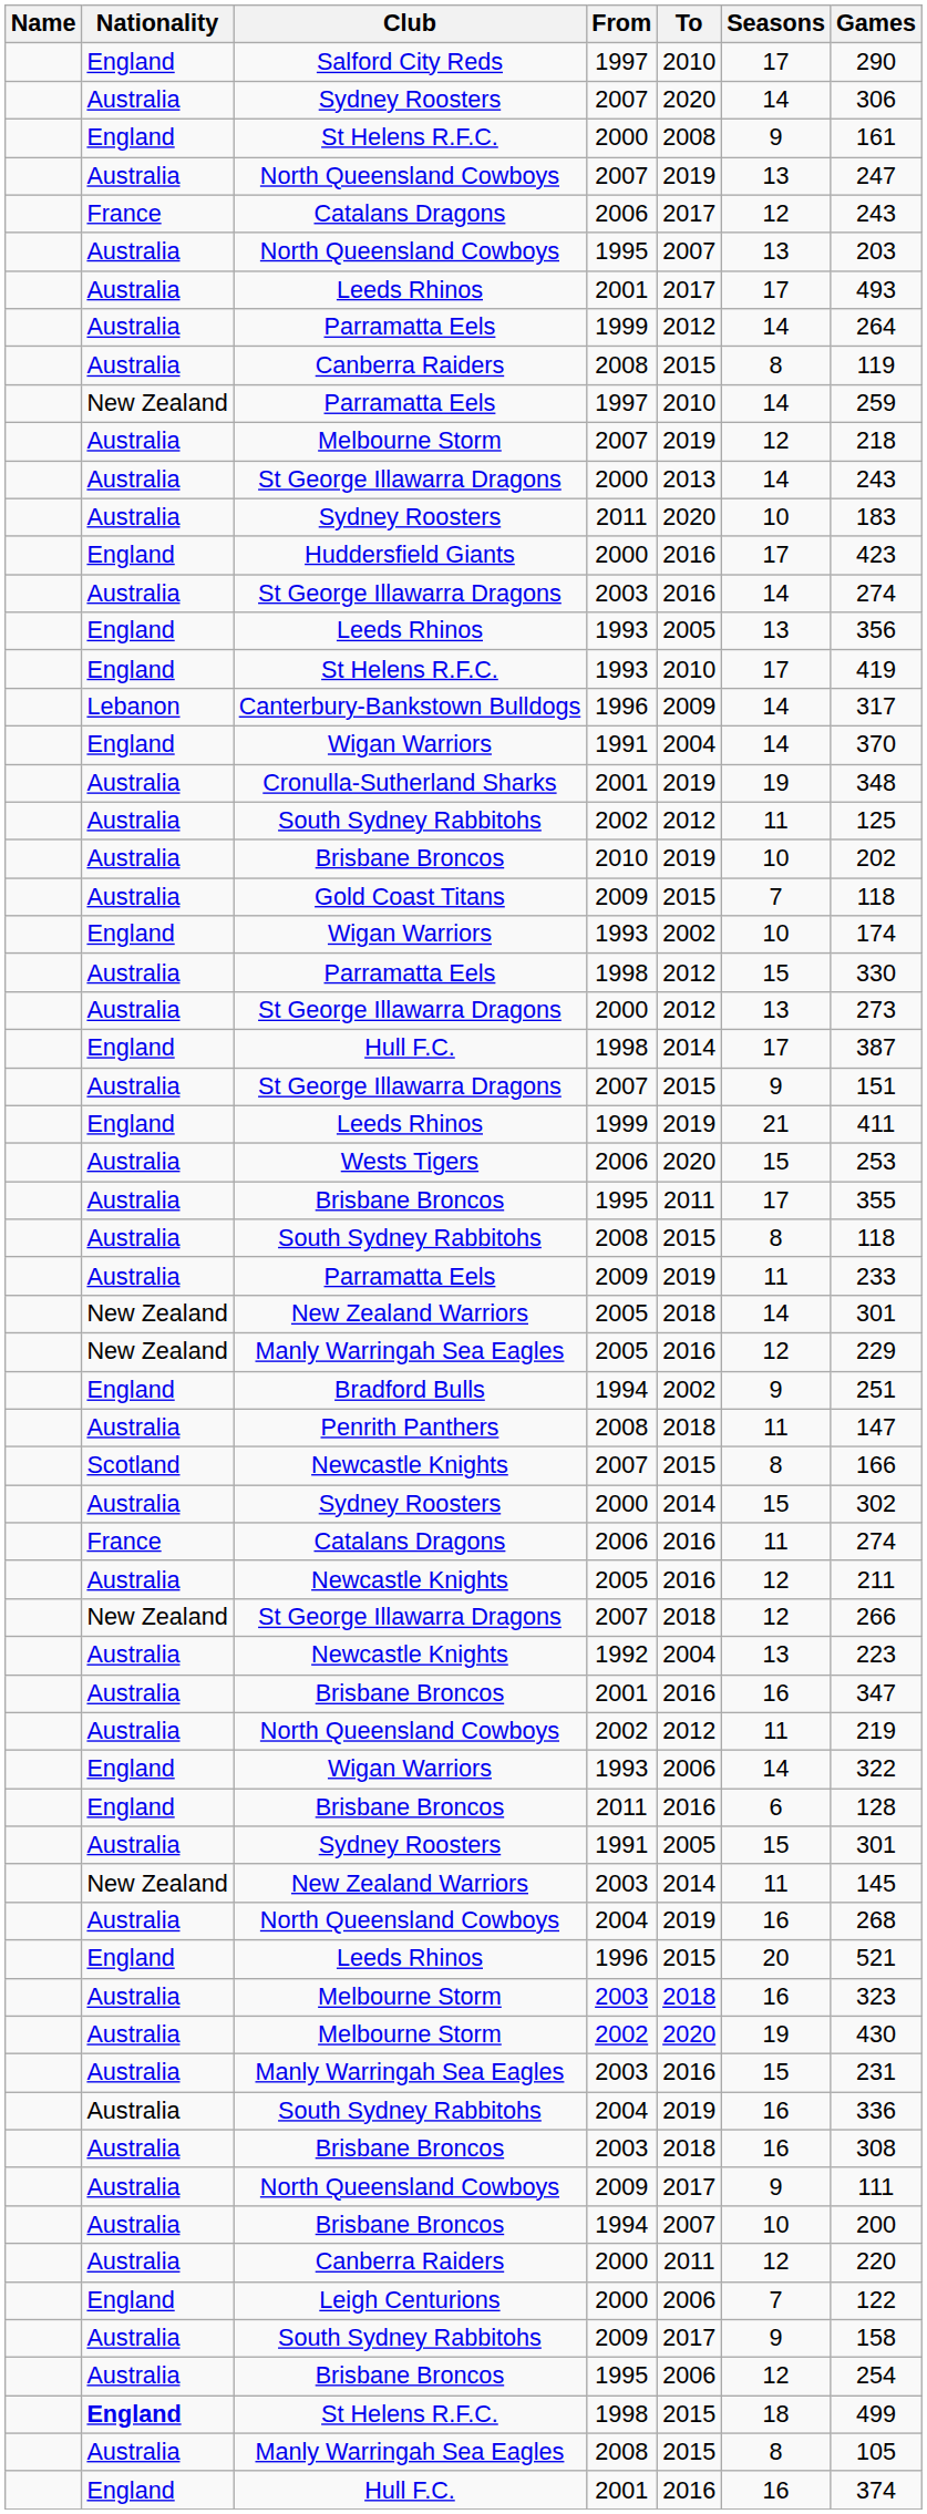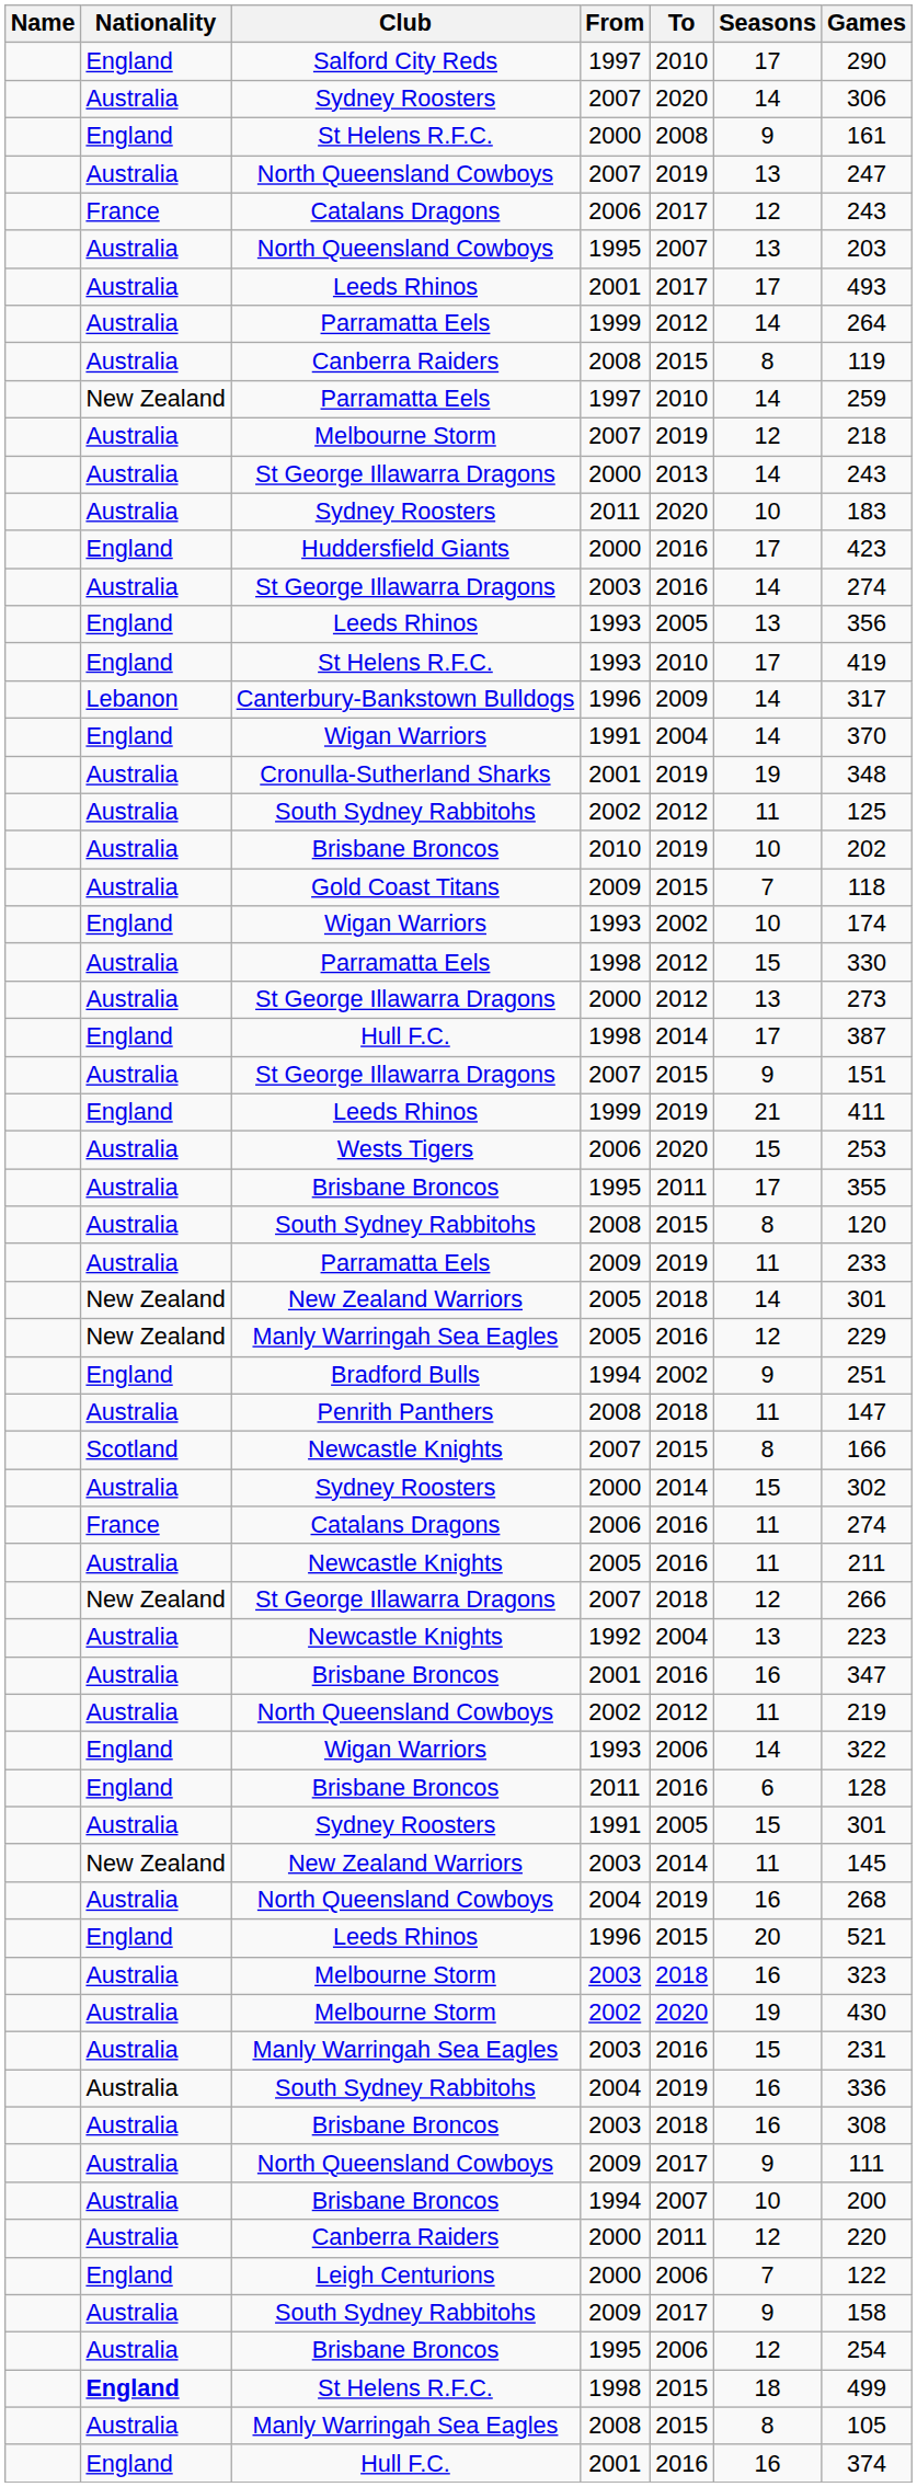 <table class="wikitable plainrowheaders sortable" style="text-align: center;">
 <tr>
 <th>Name</th>
 <th>Nationality</th>
 <th>Club</th>
 <th>From</th>
 <th>To</th>
 <th>Seasons</th>
 <th>Games</th>
 </tr>
 <tr>
 <td align="left"></td>
 <td align="left"><a href='#'>England</a></td>
 <td><a href='#'>Salford City Reds</a></td>
 <td>1997</td>
 <td>2010</td>
 <td>17</td>
 <td>290</td>
 </tr>
 <tr>
 <td align="left"></td>
 <td align="left"><a href='#'>Australia</a></td>
 <td><a href='#'>Sydney Roosters</a></td>
 <td>2007</td>
 <td>2020</td>
 <td>14</td>
 <td>306</td>
 </tr>
 <tr>
 <td align="left"></td>
 <td align="left"><a href='#'>England</a></td>
 <td><a href='#'>St Helens R.F.C.</a></td>
 <td>2000</td>
 <td>2008</td>
 <td>9</td>
 <td>161</td>
 </tr>
 <tr>
 <td align="left"></td>
 <td align="left"><a href='#'>Australia</a></td>
 <td><a href='#'>North Queensland Cowboys</a></td>
 <td>2007</td>
 <td>2019</td>
 <td>13</td>
 <td>247</td>
 </tr>
 <tr>
 <td align="left"></td>
 <td align="left"><a href='#'>France</a></td>
 <td><a href='#'>Catalans Dragons</a></td>
 <td>2006</td>
 <td>2017</td>
 <td>12</td>
 <td>243</td>
 </tr>
 <tr>
 <td align="left"></td>
 <td align="left"><a href='#'>Australia</a></td>
 <td><a href='#'>North Queensland Cowboys</a></td>
 <td>1995</td>
 <td>2007</td>
 <td>13</td>
 <td>203</td>
 </tr>
 <tr>
 <td align="left"></td>
 <td align="left"><a href='#'>Australia</a></td>
 <td><a href='#'>Leeds Rhinos</a></td>
 <td>2001</td>
 <td>2017</td>
 <td>17</td>
 <td>493</td>
 </tr>
 <tr>
 <td align="left"></td>
 <td align="left"><a href='#'>Australia</a></td>
 <td><a href='#'>Parramatta Eels</a></td>
 <td>1999</td>
 <td>2012</td>
 <td>14</td>
 <td>264</td>
 </tr>
 <tr>
 <td align="left"></td>
 <td align="left"><a href='#'>Australia</a></td>
 <td><a href='#'>Canberra Raiders</a></td>
 <td>2008</td>
 <td>2015</td>
 <td>8</td>
 <td>119</td>
 </tr>
 <tr>
 <td align="left"></td>
 <td align="left">New Zealand</td>
 <td><a href='#'>Parramatta Eels</a></td>
 <td>1997</td>
 <td>2010</td>
 <td>14</td>
 <td>259</td>
 </tr>
 <tr>
 <td align="left"></td>
 <td align="left"><a href='#'>Australia</a></td>
 <td><a href='#'>Melbourne Storm</a></td>
 <td>2007</td>
 <td>2019</td>
 <td>12</td>
 <td>218</td>
 </tr>
 <tr>
 <td align="left"></td>
 <td align="left"><a href='#'>Australia</a></td>
 <td><a href='#'>St George Illawarra Dragons</a></td>
 <td>2000</td>
 <td>2013</td>
 <td>14</td>
 <td>243</td>
 </tr>
 <tr>
 <td align="left"></td>
 <td align="left"><a href='#'>Australia</a></td>
 <td><a href='#'>Sydney Roosters</a></td>
 <td>2011</td>
 <td>2020</td>
 <td>10</td>
 <td>183</td>
 </tr>
 <tr>
 <td align="left"></td>
 <td align="left"><a href='#'>England</a></td>
 <td><a href='#'>Huddersfield Giants</a></td>
 <td>2000</td>
 <td>2016</td>
 <td>17</td>
 <td>423</td>
 </tr>
 <tr>
 <td align="left"></td>
 <td align="left"><a href='#'>Australia</a></td>
 <td><a href='#'>St George Illawarra Dragons</a></td>
 <td>2003</td>
 <td>2016</td>
 <td>14</td>
 <td>274</td>
 </tr>
 <tr>
 <td align="left"></td>
 <td align="left"><a href='#'>England</a></td>
 <td><a href='#'>Leeds Rhinos</a></td>
 <td>1993</td>
 <td>2005</td>
 <td>13</td>
 <td>356</td>
 </tr>
 <tr>
 <td align="left"></td>
 <td align="left"><a href='#'>England</a></td>
 <td><a href='#'>St Helens R.F.C.</a></td>
 <td>1993</td>
 <td>2010</td>
 <td>17</td>
 <td>419</td>
 </tr>
 <tr>
 <td align="left"></td>
 <td align="left"><a href='#'>Lebanon</a></td>
 <td><a href='#'>Canterbury-Bankstown Bulldogs</a></td>
 <td>1996</td>
 <td>2009</td>
 <td>14</td>
 <td>317</td>
 </tr>
 <tr>
 <td align="left"></td>
 <td align="left"><a href='#'>England</a></td>
 <td><a href='#'>Wigan Warriors</a></td>
 <td>1991</td>
 <td>2004</td>
 <td>14</td>
 <td>370</td>
 </tr>
 <tr>
 <td align="left"></td>
 <td align="left"><a href='#'>Australia</a></td>
 <td><a href='#'>Cronulla-Sutherland Sharks</a></td>
 <td>2001</td>
 <td>2019</td>
 <td>19</td>
 <td>348</td>
 </tr>
 <tr>
 <td align="left"></td>
 <td align="left"><a href='#'>Australia</a></td>
 <td><a href='#'>South Sydney Rabbitohs</a></td>
 <td>2002</td>
 <td>2012</td>
 <td>11</td>
 <td>125</td>
 </tr>
 <tr>
 <td align="left"></td>
 <td align="left"><a href='#'>Australia</a></td>
 <td><a href='#'>Brisbane Broncos</a></td>
 <td>2010</td>
 <td>2019</td>
 <td>10</td>
 <td>202</td>
 </tr>
 <tr>
 <td align="left"></td>
 <td align="left"><a href='#'>Australia</a></td>
 <td><a href='#'>Gold Coast Titans</a></td>
 <td>2009</td>
 <td>2015</td>
 <td>7</td>
 <td>118</td>
 </tr>
 <tr>
 <td align="left"></td>
 <td align="left"><a href='#'>England</a></td>
 <td><a href='#'>Wigan Warriors</a></td>
 <td>1993</td>
 <td>2002</td>
 <td>10</td>
 <td>174</td>
 </tr>
 <tr>
 <td align="left"></td>
 <td align="left"><a href='#'>Australia</a></td>
 <td><a href='#'>Parramatta Eels</a></td>
 <td>1998</td>
 <td>2012</td>
 <td>15</td>
 <td>330</td>
 </tr>
 <tr>
 <td align="left"></td>
 <td align="left"><a href='#'>Australia</a></td>
 <td><a href='#'>St George Illawarra Dragons</a></td>
 <td>2000</td>
 <td>2012</td>
 <td>13</td>
 <td>273</td>
 </tr>
 <tr>
 <td align="left"></td>
 <td align="left"><a href='#'>England</a></td>
 <td><a href='#'>Hull F.C.</a></td>
 <td>1998</td>
 <td>2014</td>
 <td>17</td>
 <td>387</td>
 </tr>
 <tr>
 <td align="left"></td>
 <td align="left"><a href='#'>Australia</a></td>
 <td><a href='#'>St George Illawarra Dragons</a></td>
 <td>2007</td>
 <td>2015</td>
 <td>9</td>
 <td>151</td>
 </tr>
 <tr>
 <td align="left"></td>
 <td align="left"><a href='#'>England</a></td>
 <td><a href='#'>Leeds Rhinos</a></td>
 <td>1999</td>
 <td>2019</td>
 <td>21</td>
 <td>411</td>
 </tr>
 <tr>
 <td align="left"></td>
 <td align="left"><a href='#'>Australia</a></td>
 <td><a href='#'>Wests Tigers</a></td>
 <td>2006</td>
 <td>2020</td>
 <td>15</td>
 <td>253</td>
 </tr>
 <tr>
 <td align="left"></td>
 <td align="left"><a href='#'>Australia</a></td>
 <td><a href='#'>Brisbane Broncos</a></td>
 <td>1995</td>
 <td>2011</td>
 <td>17</td>
 <td>355</td>
 </tr>
 <tr>
 <td align="left"></td>
 <td align="left"><a href='#'>Australia</a></td>
 <td><a href='#'>South Sydney Rabbitohs</a></td>
 <td>2008</td>
 <td>2015</td>
 <td>8</td>
-<td>118</td>
+<td>120</td>
 </tr>
 <tr>
 <td align="left"></td>
 <td align="left"><a href='#'>Australia</a></td>
 <td><a href='#'>Parramatta Eels</a></td>
 <td>2009</td>
 <td>2019</td>
 <td>11</td>
 <td>233</td>
 </tr>
 <tr>
 <td align="left"></td>
 <td align="left">New Zealand</td>
 <td><a href='#'>New Zealand Warriors</a></td>
 <td>2005</td>
 <td>2018</td>
 <td>14</td>
 <td>301</td>
 </tr>
 <tr>
 <td align="left"></td>
 <td align="left">New Zealand</td>
 <td><a href='#'>Manly Warringah Sea Eagles</a></td>
 <td>2005</td>
 <td>2016</td>
 <td>12</td>
 <td>229</td>
 </tr>
 <tr>
 <td align="left"></td>
 <td align="left"><a href='#'>England</a></td>
 <td><a href='#'>Bradford Bulls</a></td>
 <td>1994</td>
 <td>2002</td>
 <td>9</td>
 <td>251</td>
 </tr>
 <tr>
 <td align="left"></td>
 <td align="left"><a href='#'>Australia</a></td>
 <td><a href='#'>Penrith Panthers</a></td>
 <td>2008</td>
 <td>2018</td>
 <td>11</td>
 <td>147</td>
 </tr>
 <tr>
 <td align="left"></td>
 <td align="left"><a href='#'>Scotland</a></td>
 <td><a href='#'>Newcastle Knights</a></td>
 <td>2007</td>
 <td>2015</td>
 <td>8</td>
 <td>166</td>
 </tr>
 <tr>
 <td align="left"></td>
 <td align="left"><a href='#'>Australia</a></td>
 <td><a href='#'>Sydney Roosters</a></td>
 <td>2000</td>
 <td>2014</td>
 <td>15</td>
 <td>302</td>
 </tr>
 <tr>
 <td align="left"></td>
 <td align="left"><a href='#'>France</a></td>
 <td><a href='#'>Catalans Dragons</a></td>
 <td>2006</td>
 <td>2016</td>
 <td>11</td>
 <td>274</td>
 </tr>
 <tr>
 <td align="left"></td>
 <td align="left"><a href='#'>Australia</a></td>
 <td><a href='#'>Newcastle Knights</a></td>
 <td>2005</td>
 <td>2016</td>
-<td>12</td>
+<td>11</td>
 <td>211</td>
 </tr>
 <tr>
 <td align="left"></td>
 <td align="left">New Zealand</td>
 <td><a href='#'>St George Illawarra Dragons</a></td>
 <td>2007</td>
 <td>2018</td>
 <td>12</td>
 <td>266</td>
 </tr>
 <tr>
 <td align="left"></td>
 <td align="left"><a href='#'>Australia</a></td>
 <td><a href='#'>Newcastle Knights</a></td>
 <td>1992</td>
 <td>2004</td>
 <td>13</td>
 <td>223</td>
 </tr>
 <tr>
 <td align="left"></td>
 <td align="left"><a href='#'>Australia</a></td>
 <td><a href='#'>Brisbane Broncos</a></td>
 <td>2001</td>
 <td>2016</td>
 <td>16</td>
 <td>347</td>
 </tr>
 <tr>
 <td align="left"></td>
 <td align="left"><a href='#'>Australia</a></td>
 <td><a href='#'>North Queensland Cowboys</a></td>
 <td>2002</td>
 <td>2012</td>
 <td>11</td>
 <td>219</td>
 </tr>
 <tr>
 <td align="left"></td>
 <td align="left"><a href='#'>England</a></td>
 <td><a href='#'>Wigan Warriors</a></td>
 <td>1993</td>
 <td>2006</td>
 <td>14</td>
 <td>322</td>
 </tr>
 <tr>
 <td align="left"></td>
 <td align="left"><a href='#'>England</a></td>
 <td><a href='#'>Brisbane Broncos</a></td>
 <td>2011</td>
 <td>2016</td>
 <td>6</td>
 <td>128</td>
 </tr>
 <tr>
 <td align="left"></td>
 <td align="left"><a href='#'>Australia</a></td>
 <td><a href='#'>Sydney Roosters</a></td>
 <td>1991</td>
 <td>2005</td>
 <td>15</td>
 <td>301</td>
 </tr>
 <tr>
 <td align="left"></td>
 <td align="left">New Zealand</td>
 <td><a href='#'>New Zealand Warriors</a></td>
 <td>2003</td>
 <td>2014</td>
 <td>11</td>
 <td>145</td>
 </tr>
 <tr>
 <td align="left"></td>
 <td align="left"><a href='#'>Australia</a></td>
 <td><a href='#'>North Queensland Cowboys</a></td>
 <td>2004</td>
 <td>2019</td>
 <td>16</td>
 <td>268</td>
 </tr>
 <tr>
 <td align="left"></td>
 <td align="left"><a href='#'>England</a></td>
 <td><a href='#'>Leeds Rhinos</a></td>
 <td>1996</td>
 <td>2015</td>
 <td>20</td>
 <td>521</td>
 </tr>
 <tr>
 <td align="left"></td>
 <td align="left"><a href='#'>Australia</a></td>
 <td><a href='#'>Melbourne Storm</a></td>
 <td><a href='#'>2003</a></td>
 <td><a href='#'>2018</a></td>
 <td>16</td>
 <td>323</td>
 </tr>
 <tr>
 <td align="left"></td>
 <td align="left"><a href='#'>Australia</a></td>
 <td><a href='#'>Melbourne Storm</a></td>
 <td><a href='#'>2002</a></td>
 <td><a href='#'>2020</a></td>
 <td>19</td>
 <td>430</td>
 </tr>
 <tr>
 <td align="left"></td>
 <td align="left"><a href='#'>Australia</a></td>
 <td><a href='#'>Manly Warringah Sea Eagles</a></td>
 <td>2003</td>
 <td>2016</td>
 <td>15</td>
 <td>231</td>
 </tr>
 <tr>
 <td align="left"></td>
 <td align="left">Australia</td>
 <td><a href='#'>South Sydney Rabbitohs</a></td>
 <td>2004</td>
 <td>2019</td>
 <td>16</td>
 <td>336</td>
 </tr>
 <tr>
 <td align="left"></td>
 <td align="left"><a href='#'>Australia</a></td>
 <td><a href='#'>Brisbane Broncos</a></td>
 <td>2003</td>
 <td>2018</td>
 <td>16</td>
 <td>308</td>
 </tr>
 <tr>
 <td align="left"></td>
 <td align="left"><a href='#'>Australia</a></td>
 <td><a href='#'>North Queensland Cowboys</a></td>
 <td>2009</td>
 <td>2017</td>
 <td>9</td>
 <td>111</td>
 </tr>
 <tr>
 <td align="left"></td>
 <td align="left"><a href='#'>Australia</a></td>
 <td><a href='#'>Brisbane Broncos</a></td>
 <td>1994</td>
 <td>2007</td>
 <td>10</td>
 <td>200</td>
 </tr>
 <tr>
 <td align="left"></td>
 <td align="left"><a href='#'>Australia</a></td>
 <td><a href='#'>Canberra Raiders</a></td>
 <td>2000</td>
 <td>2011</td>
 <td>12</td>
 <td>220</td>
 </tr>
 <tr>
 <td align="left"></td>
 <td align="left"><a href='#'>England</a></td>
 <td><a href='#'>Leigh Centurions</a></td>
 <td>2000</td>
 <td>2006</td>
 <td>7</td>
 <td>122</td>
 </tr>
 <tr>
 <td align="left"></td>
 <td align="left"><a href='#'>Australia</a></td>
 <td><a href='#'>South Sydney Rabbitohs</a></td>
 <td>2009</td>
 <td>2017</td>
 <td>9</td>
 <td>158</td>
 </tr>
 <tr>
 <td align="left"></td>
 <td align="left"><a href='#'>Australia</a></td>
 <td><a href='#'>Brisbane Broncos</a></td>
 <td>1995</td>
 <td>2006</td>
 <td>12</td>
 <td>254</td>
 </tr>
 <tr>
 <td align="left"></td>
 <td align="left"><strong><a href='#'>England</a></strong></td>
 <td><a href='#'>St Helens R.F.C.</a></td>
 <td>1998</td>
 <td>2015</td>
 <td>18</td>
 <td>499</td>
 </tr>
 <tr>
 <td align="left"></td>
 <td align="left"><a href='#'>Australia</a></td>
 <td><a href='#'>Manly Warringah Sea Eagles</a></td>
 <td>2008</td>
 <td>2015</td>
 <td>8</td>
 <td>105</td>
 </tr>
 <tr>
 <td align="left"></td>
 <td align="left"><a href='#'>England</a></td>
 <td><a href='#'>Hull F.C.</a></td>
 <td>2001</td>
 <td>2016</td>
 <td>16</td>
 <td>374</td>
 </tr>
 <tr>
 </tr>
 </table>
